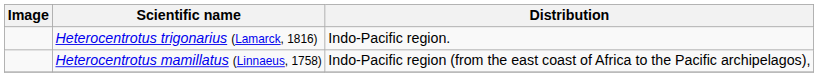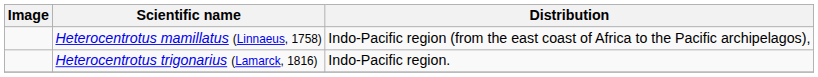 <table class="wikitable">
 <tr>
 <th>Image</th>
 <th>Scientific name</th>
 <th>Distribution</th>
 </tr>
 <tr>
 <td></td>
+<td><em><a href='#'>Heterocentrotus mamillatus</a></em> <small>(<a href='#'>Linnaeus</a>, 1758)</small></td>
+<td>Indo-Pacific region (from the east coast of Africa to the Pacific archipelagos),</td>
+</tr>
+<tr>
+<td></td>
 <td><em><a href='#'>Heterocentrotus trigonarius</a></em> <small>(<a href='#'>Lamarck</a>, 1816)</small></td>
 <td>Indo-Pacific region.</td>
 </tr>
 <tr>
-<td></td>
-<td><em><a href='#'>Heterocentrotus mamillatus</a></em> <small>(<a href='#'>Linnaeus</a>, 1758)</small></td>
-<td>Indo-Pacific region (from the east coast of Africa to the Pacific archipelagos),</td>
-</tr>
-<tr>
 </tr>
 </table>
